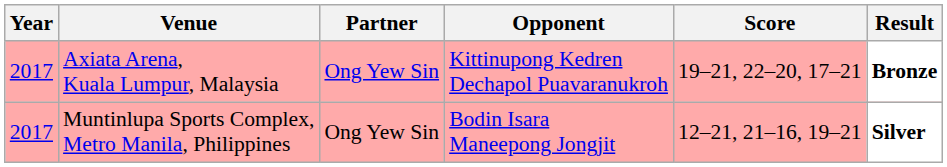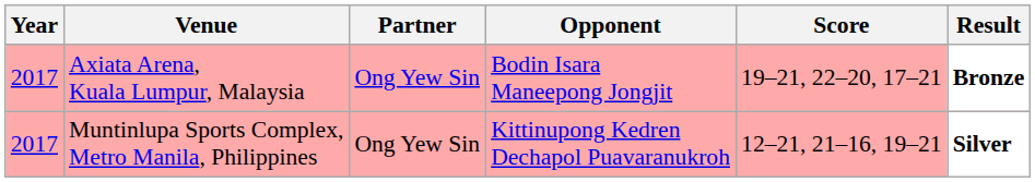 <table class="sortable wikitable" style="font-size: 90%;">
 <tr>
 <th>Year</th>
 <th>Venue</th>
 <th>Partner</th>
 <th>Opponent</th>
 <th>Score</th>
 <th>Result</th>
 </tr>
 <tr style="background:#FFAAAA">
 <td align="center"><a href='#'>2017</a></td>
 <td align="left"><a href='#'>Axiata Arena</a>,<br><a href='#'>Kuala Lumpur</a>, Malaysia</td>
 <td align="left"> <a href='#'>Ong Yew Sin</a></td>
-<td align="left"> <a href='#'>Kittinupong Kedren</a><br> <a href='#'>Dechapol Puavaranukroh</a></td>
+<td align="left"> <a href='#'>Bodin Isara</a><br> <a href='#'>Maneepong Jongjit</a></td>
 <td align="left">19–21, 22–20, 17–21</td>
 <td style="text-align:left; background:white"> <strong>Bronze</strong></td>
 </tr>
 <tr style="background:#FFAAAA">
 <td align="center"><a href='#'>2017</a></td>
 <td align="left">Muntinlupa Sports Complex,<br><a href='#'>Metro Manila</a>, Philippines</td>
 <td align="left"> Ong Yew Sin</td>
-<td align="left"> <a href='#'>Bodin Isara</a><br> <a href='#'>Maneepong Jongjit</a></td>
+<td align="left"> <a href='#'>Kittinupong Kedren</a><br> <a href='#'>Dechapol Puavaranukroh</a></td>
 <td align="left">12–21, 21–16, 19–21</td>
 <td style="text-align:left; background:white"> <strong>Silver</strong></td>
 </tr>
 </table>
